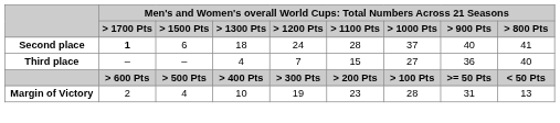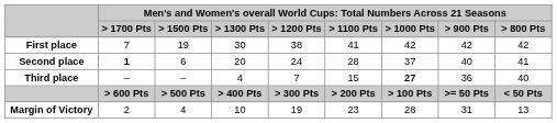 <table cellpadding="3" cellspacing="0" border="1" style="background:#white; font-size:86%; border:gray solid 1px; border-collapse:collapse">
 <tr style="background:#ccc; text-align:center;">
 <th rowspan="2" width="120"></th>
 <th colspan="8">Men's and Women's overall World Cups: Total Numbers Across 21 Seasons</th>
 </tr>
 <tr style="background:#ccc; text-align:center;">
 <th width="70">> 1700 Pts</th>
 <th width="70">> 1500 Pts</th>
 <th width="70">> 1300 Pts</th>
 <th width="70">> 1200 Pts</th>
 <th width="70">> 1100 Pts</th>
 <th width="70">> 1000 Pts</th>
 <th width="70">> 900 Pts</th>
 <th width="70">> 800 Pts</th>
 </tr>
 <tr align=center>
+<th>First place</th>
+<td>7</td>
+<td>19</td>
+<td>30</td>
+<td>38</td>
+<td>41</td>
+<td>42</td>
+<td>42</td>
+<td>42</td>
+</tr>
+<tr align=center>
 <th>Second place</th>
 <td><strong>1</strong></td>
 <td>6</td>
-<td>18</td>
+<td>20</td>
 <td>24</td>
 <td>28</td>
 <td>37</td>
 <td>40</td>
 <td>41</td>
 </tr>
 <tr align=center>
 <th>Third place</th>
 <td>–</td>
 <td>–</td>
 <td>4</td>
 <td>7</td>
 <td>15</td>
-<td>27</td>
+<td><strong>27</strong></td>
 <td>36</td>
 <td>40</td>
 </tr>
 <tr style="background:#ccc; text-align:center;">
 <th></th>
 <th>> 600 Pts</th>
 <th>> 500 Pts</th>
 <th>> 400 Pts</th>
 <th>> 300 Pts</th>
 <th>> 200 Pts</th>
 <th>> 100 Pts</th>
 <th>>= 50 Pts</th>
 <th>< 50 Pts</th>
 </tr>
 <tr align=center>
 <th>Margin of Victory</th>
 <td>2</td>
 <td>4</td>
 <td>10</td>
 <td>19</td>
 <td>23</td>
 <td>28</td>
 <td>31</td>
 <td>13</td>
 </tr>
 </table>
